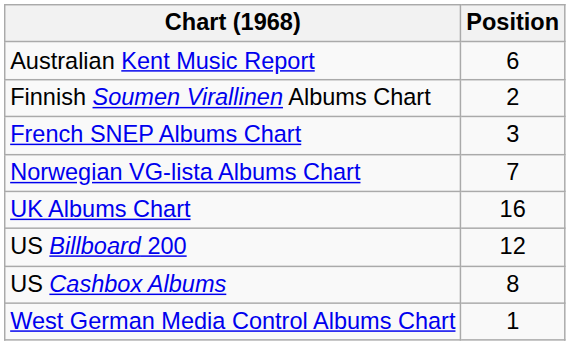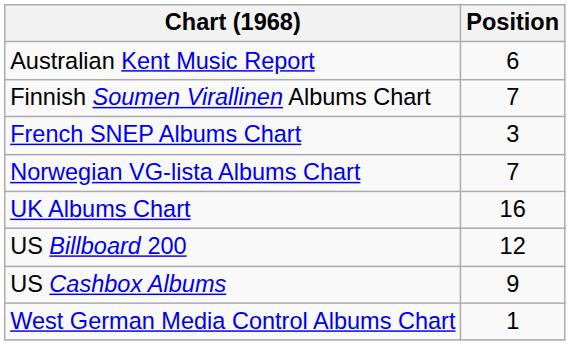 <table class="wikitable sortable" style="text-align:center;">
 <tr>
 <th>Chart (1968)</th>
 <th>Position</th>
 </tr>
 <tr>
 <td align="left">Australian <a href='#'>Kent Music Report</a></td>
 <td>6</td>
 </tr>
 <tr>
 <td align="left">Finnish <a href='#'><em>Soumen Virallinen</em></a> Albums Chart</td>
-<td style="text-align:center;">2</td>
+<td style="text-align:center;">7</td>
 </tr>
 <tr>
 <td align="left"><a href='#'>French SNEP Albums Chart</a></td>
 <td>3</td>
 </tr>
 <tr>
 <td align="left"><a href='#'>Norwegian VG-lista Albums Chart</a></td>
 <td>7</td>
 </tr>
 <tr>
 <td align="left"><a href='#'>UK Albums Chart</a></td>
 <td>16</td>
 </tr>
 <tr>
 <td align="left">US <a href='#'><em>Billboard</em> 200</a></td>
 <td>12</td>
 </tr>
 <tr>
 <td align="left">US <a href='#'><em>Cashbox Albums</em></a></td>
-<td>8</td>
+<td>9</td>
 </tr>
 <tr>
 <td align="left"><a href='#'>West German Media Control Albums Chart</a></td>
 <td>1</td>
 </tr>
 </table>
